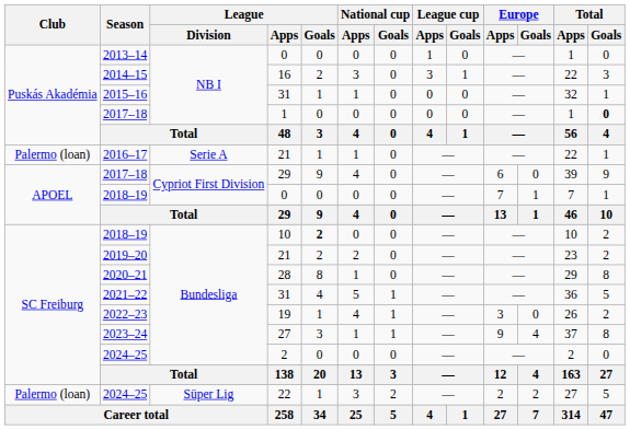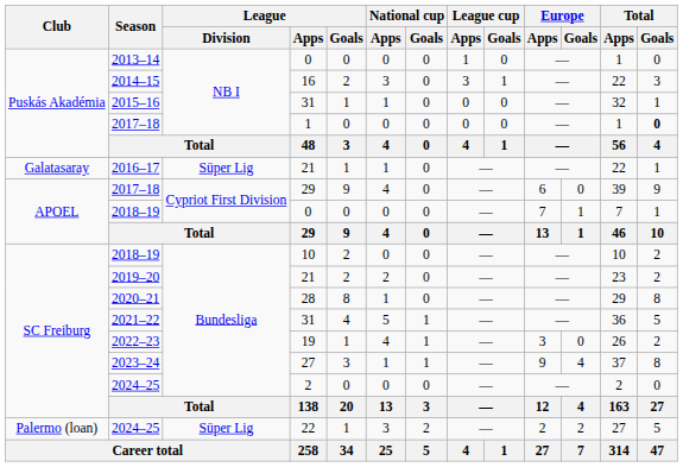 <table class="wikitable" style="text-align:center">
 <tr>
 <th rowspan="2">Club</th>
 <th rowspan="2">Season</th>
 <th colspan="3">League</th>
 <th colspan="2">National cup</th>
 <th colspan="2">League cup</th>
 <th colspan="2"><a href='#'>Europe</a></th>
 <th colspan="2">Total</th>
 </tr>
 <tr>
 <th>Division</th>
 <th>Apps</th>
 <th>Goals</th>
 <th>Apps</th>
 <th>Goals</th>
 <th>Apps</th>
 <th>Goals</th>
 <th>Apps</th>
 <th>Goals</th>
 <th>Apps</th>
 <th>Goals</th>
 </tr>
 <tr>
 <td rowspan="5"><a href='#'>Puskás Akadémia</a></td>
 <td><a href='#'>2013–14</a></td>
 <td rowspan="4"><a href='#'>NB I</a></td>
 <td>0</td>
 <td>0</td>
 <td>0</td>
 <td>0</td>
 <td>1</td>
 <td>0</td>
 <td colspan="2">—</td>
 <td>1</td>
 <td>0</td>
 </tr>
 <tr>
 <td><a href='#'>2014–15</a></td>
 <td>16</td>
 <td>2</td>
 <td>3</td>
 <td>0</td>
 <td>3</td>
 <td>1</td>
 <td colspan="2">—</td>
 <td>22</td>
 <td>3</td>
 </tr>
 <tr>
 <td><a href='#'>2015–16</a></td>
 <td>31</td>
 <td>1</td>
 <td>1</td>
 <td>0</td>
 <td>0</td>
 <td>0</td>
 <td colspan="2">—</td>
 <td>32</td>
 <td>1</td>
 </tr>
 <tr>
 <td><a href='#'>2017–18</a></td>
 <td>1</td>
 <td>0</td>
 <td>0</td>
 <td>0</td>
 <td>0</td>
 <td>0</td>
 <td colspan="2">—</td>
 <td>1</td>
 <td><strong>0</strong></td>
 </tr>
 <tr>
 <th colspan="2">Total</th>
 <th>48</th>
 <th>3</th>
 <th>4</th>
 <th>0</th>
 <th>4</th>
 <th>1</th>
 <th colspan="2">—</th>
 <th>56</th>
 <th>4</th>
 </tr>
 <tr>
-<td><a href='#'>Palermo</a> (loan)</td>
+<td><a href='#'>Galatasaray</a></td>
 <td><a href='#'>2016–17</a></td>
-<td><a href='#'>Serie A</a></td>
+<td><a href='#'>Süper Lig</a></td>
 <td>21</td>
 <td>1</td>
 <td>1</td>
 <td>0</td>
 <td colspan="2">—</td>
 <td colspan="2">—</td>
 <td>22</td>
 <td>1</td>
 </tr>
 <tr>
 <td rowspan="3"><a href='#'>APOEL</a></td>
 <td><a href='#'>2017–18</a></td>
 <td rowspan="2"><a href='#'>Cypriot First Division</a></td>
 <td>29</td>
 <td>9</td>
 <td>4</td>
 <td>0</td>
 <td colspan="2">—</td>
 <td>6</td>
 <td>0</td>
 <td>39</td>
 <td>9</td>
 </tr>
 <tr>
 <td><a href='#'>2018–19</a></td>
 <td>0</td>
 <td>0</td>
 <td>0</td>
 <td>0</td>
 <td colspan="2">—</td>
 <td>7</td>
 <td>1</td>
 <td>7</td>
 <td>1</td>
 </tr>
 <tr>
 <th colspan="2">Total</th>
 <th>29</th>
 <th>9</th>
 <th>4</th>
 <th>0</th>
 <th colspan="2">—</th>
 <th>13</th>
 <th>1</th>
 <th>46</th>
 <th>10</th>
 </tr>
 <tr>
 <td rowspan="8"><a href='#'>SC Freiburg</a></td>
 <td><a href='#'>2018–19</a></td>
 <td rowspan="7"><a href='#'>Bundesliga</a></td>
 <td>10</td>
-<td><strong>2</strong></td>
+<td>2</td>
 <td>0</td>
 <td>0</td>
 <td colspan="2">—</td>
 <td colspan="2">—</td>
 <td>10</td>
 <td>2</td>
 </tr>
 <tr>
 <td><a href='#'>2019–20</a></td>
 <td>21</td>
 <td>2</td>
 <td>2</td>
 <td>0</td>
 <td colspan="2">—</td>
 <td colspan="2">—</td>
 <td>23</td>
 <td>2</td>
 </tr>
 <tr>
 <td><a href='#'>2020–21</a></td>
 <td>28</td>
 <td>8</td>
 <td>1</td>
 <td>0</td>
 <td colspan="2">—</td>
 <td colspan="2">—</td>
 <td>29</td>
 <td>8</td>
 </tr>
 <tr>
 <td><a href='#'>2021–22</a></td>
 <td>31</td>
 <td>4</td>
 <td>5</td>
 <td>1</td>
 <td colspan="2">—</td>
 <td colspan="2">—</td>
 <td>36</td>
 <td>5</td>
 </tr>
 <tr>
 <td><a href='#'>2022–23</a></td>
 <td>19</td>
 <td>1</td>
 <td>4</td>
 <td>1</td>
 <td colspan="2">—</td>
 <td>3</td>
 <td>0</td>
 <td>26</td>
 <td>2</td>
 </tr>
 <tr>
 <td><a href='#'>2023–24</a></td>
 <td>27</td>
 <td>3</td>
 <td>1</td>
 <td>1</td>
 <td colspan="2">—</td>
 <td>9</td>
 <td>4</td>
 <td>37</td>
 <td>8</td>
 </tr>
 <tr>
 <td><a href='#'>2024–25</a></td>
 <td>2</td>
 <td>0</td>
 <td>0</td>
 <td>0</td>
 <td colspan="2">—</td>
 <td colspan="2">—</td>
 <td>2</td>
 <td>0</td>
 </tr>
 <tr>
 <th colspan="2">Total</th>
 <th>138</th>
 <th>20</th>
 <th>13</th>
 <th>3</th>
 <th colspan="2">—</th>
 <th>12</th>
 <th>4</th>
 <th>163</th>
 <th>27</th>
 </tr>
 <tr>
 <td><a href='#'>Palermo</a> (loan)</td>
 <td><a href='#'>2024–25</a></td>
 <td><a href='#'>Süper Lig</a></td>
 <td>22</td>
 <td>1</td>
 <td>3</td>
 <td>2</td>
 <td colspan="2">—</td>
 <td>2</td>
 <td>2</td>
 <td>27</td>
 <td>5</td>
 </tr>
 <tr>
 <th colspan="3">Career total</th>
 <th>258</th>
 <th>34</th>
 <th>25</th>
 <th>5</th>
 <th>4</th>
 <th>1</th>
 <th>27</th>
 <th>7</th>
 <th>314</th>
 <th>47</th>
 </tr>
 </table>
